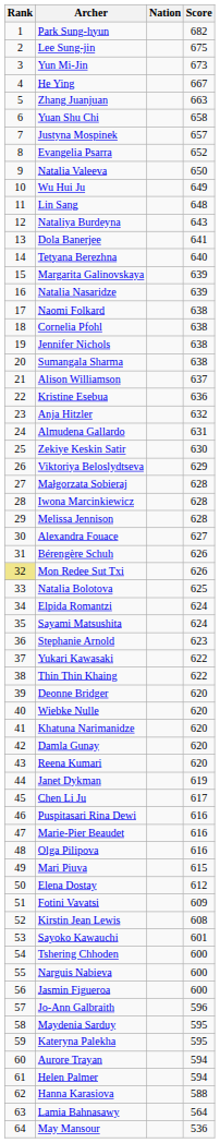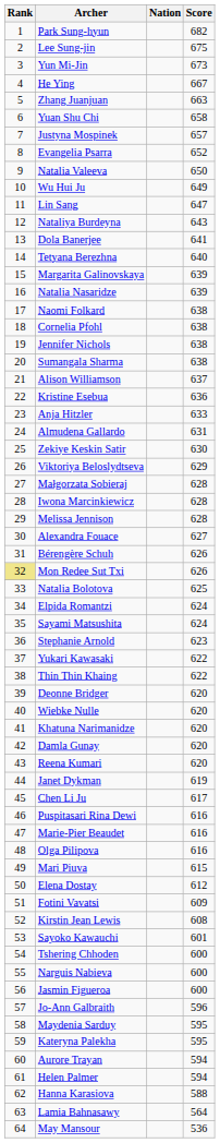 <table class="wikitable sortable" style="text-align:center">
 <tr>
 <th>Rank</th>
 <th>Archer</th>
 <th>Nation</th>
 <th>Score</th>
 </tr>
 <tr>
 <td>1</td>
 <td align=left><a href='#'>Park Sung-hyun</a></td>
 <td align=left></td>
 <td>682</td>
 </tr>
 <tr>
 <td>2</td>
 <td align=left><a href='#'>Lee Sung-jin</a></td>
 <td align=left></td>
 <td>675</td>
 </tr>
 <tr>
 <td>3</td>
 <td align=left><a href='#'>Yun Mi-Jin</a></td>
 <td align=left></td>
 <td>673</td>
 </tr>
 <tr>
 <td>4</td>
 <td align=left><a href='#'>He Ying</a></td>
 <td align=left></td>
 <td>667</td>
 </tr>
 <tr>
 <td>5</td>
 <td align=left><a href='#'>Zhang Juanjuan</a></td>
 <td align=left></td>
 <td>663</td>
 </tr>
 <tr>
 <td>6</td>
 <td align=left><a href='#'>Yuan Shu Chi</a></td>
 <td align=left></td>
 <td>658</td>
 </tr>
 <tr>
 <td>7</td>
 <td align=left><a href='#'>Justyna Mospinek</a></td>
 <td align=left></td>
 <td>657</td>
 </tr>
 <tr>
 <td>8</td>
 <td align=left><a href='#'>Evangelia Psarra</a></td>
 <td align=left></td>
 <td>652</td>
 </tr>
 <tr>
 <td>9</td>
 <td align=left><a href='#'>Natalia Valeeva</a></td>
 <td align=left></td>
 <td>650</td>
 </tr>
 <tr>
 <td>10</td>
 <td align=left><a href='#'>Wu Hui Ju</a></td>
 <td align=left></td>
 <td>649</td>
 </tr>
 <tr>
 <td>11</td>
 <td align=left><a href='#'>Lin Sang</a></td>
 <td align=left></td>
-<td>648</td>
+<td>647</td>
 </tr>
 <tr>
 <td>12</td>
 <td align=left><a href='#'>Nataliya Burdeyna</a></td>
 <td align=left></td>
 <td>643</td>
 </tr>
 <tr>
 <td>13</td>
 <td align=left><a href='#'>Dola Banerjee</a></td>
 <td align=left></td>
 <td>641</td>
 </tr>
 <tr>
 <td>14</td>
 <td align=left><a href='#'>Tetyana Berezhna</a></td>
 <td align=left></td>
 <td>640</td>
 </tr>
 <tr>
 <td>15</td>
 <td align=left><a href='#'>Margarita Galinovskaya</a></td>
 <td align=left></td>
 <td>639</td>
 </tr>
 <tr>
 <td>16</td>
 <td align=left><a href='#'>Natalia Nasaridze</a></td>
 <td align=left></td>
 <td>639</td>
 </tr>
 <tr>
 <td>17</td>
 <td align=left><a href='#'>Naomi Folkard</a></td>
 <td align=left></td>
 <td>638</td>
 </tr>
 <tr>
 <td>18</td>
 <td align=left><a href='#'>Cornelia Pfohl</a></td>
 <td align=left></td>
 <td>638</td>
 </tr>
 <tr>
 <td>19</td>
 <td align=left><a href='#'>Jennifer Nichols</a></td>
 <td align=left></td>
 <td>638</td>
 </tr>
 <tr>
 <td>20</td>
 <td align=left><a href='#'>Sumangala Sharma</a></td>
 <td align=left></td>
 <td>638</td>
 </tr>
 <tr>
 <td>21</td>
 <td align=left><a href='#'>Alison Williamson</a></td>
 <td align=left></td>
 <td>637</td>
 </tr>
 <tr>
 <td>22</td>
 <td align=left><a href='#'>Kristine Esebua</a></td>
 <td align=left></td>
 <td>636</td>
 </tr>
 <tr>
 <td>23</td>
 <td align=left><a href='#'>Anja Hitzler</a></td>
 <td align=left></td>
-<td>632</td>
+<td>633</td>
 </tr>
 <tr>
 <td>24</td>
 <td align=left><a href='#'>Almudena Gallardo</a></td>
 <td align=left></td>
 <td>631</td>
 </tr>
 <tr>
 <td>25</td>
 <td align=left><a href='#'>Zekiye Keskin Satir</a></td>
 <td align=left></td>
 <td>630</td>
 </tr>
 <tr>
 <td>26</td>
 <td align=left><a href='#'>Viktoriya Beloslydtseva</a></td>
 <td align=left></td>
 <td>629</td>
 </tr>
 <tr>
 <td>27</td>
 <td align=left><a href='#'>Małgorzata Sobieraj</a></td>
 <td align=left></td>
 <td>628</td>
 </tr>
 <tr>
 <td>28</td>
 <td align=left><a href='#'>Iwona Marcinkiewicz</a></td>
 <td align=left></td>
 <td>628</td>
 </tr>
 <tr>
 <td>29</td>
 <td align=left><a href='#'>Melissa Jennison</a></td>
 <td align=left></td>
 <td>628</td>
 </tr>
 <tr>
 <td>30</td>
 <td align=left><a href='#'>Alexandra Fouace</a></td>
 <td align=left></td>
 <td>627</td>
 </tr>
 <tr>
 <td>31</td>
 <td align=left><a href='#'>Bérengère Schuh</a></td>
 <td align=left></td>
 <td>626</td>
 </tr>
 <tr>
 <td style="background: khaki;">32</td>
 <td align=left><a href='#'>Mon Redee Sut Txi</a></td>
 <td align=left></td>
 <td>626</td>
 </tr>
 <tr>
 <td>33</td>
 <td align=left><a href='#'>Natalia Bolotova</a></td>
 <td align=left></td>
 <td>625</td>
 </tr>
 <tr>
 <td>34</td>
 <td align=left><a href='#'>Elpida Romantzi</a></td>
 <td align=left></td>
 <td>624</td>
 </tr>
 <tr>
 <td>35</td>
 <td align=left><a href='#'>Sayami Matsushita</a></td>
 <td align=left></td>
 <td>624</td>
 </tr>
 <tr>
 <td>36</td>
 <td align=left><a href='#'>Stephanie Arnold</a></td>
 <td align=left></td>
 <td>623</td>
 </tr>
 <tr>
 <td>37</td>
 <td align=left><a href='#'>Yukari Kawasaki</a></td>
 <td align=left></td>
 <td>622</td>
 </tr>
 <tr>
 <td>38</td>
 <td align=left><a href='#'>Thin Thin Khaing</a></td>
 <td align=left></td>
 <td>622</td>
 </tr>
 <tr>
 <td>39</td>
 <td align=left><a href='#'>Deonne Bridger</a></td>
 <td align=left></td>
 <td>620</td>
 </tr>
 <tr>
 <td>40</td>
 <td align=left><a href='#'>Wiebke Nulle</a></td>
 <td align=left></td>
 <td>620</td>
 </tr>
 <tr>
 <td>41</td>
 <td align=left><a href='#'>Khatuna Narimanidze</a></td>
 <td align=left></td>
 <td>620</td>
 </tr>
 <tr>
 <td>42</td>
 <td align=left><a href='#'>Damla Gunay</a></td>
 <td align=left></td>
 <td>620</td>
 </tr>
 <tr>
 <td>43</td>
 <td align=left><a href='#'>Reena Kumari</a></td>
 <td align=left></td>
 <td>620</td>
 </tr>
 <tr>
 <td>44</td>
 <td align=left><a href='#'>Janet Dykman</a></td>
 <td align=left></td>
 <td>619</td>
 </tr>
 <tr>
 <td>45</td>
 <td align=left><a href='#'>Chen Li Ju</a></td>
 <td align=left></td>
 <td>617</td>
 </tr>
 <tr>
 <td>46</td>
 <td align=left><a href='#'>Puspitasari Rina Dewi</a></td>
 <td align=left></td>
 <td>616</td>
 </tr>
 <tr>
 <td>47</td>
 <td align=left><a href='#'>Marie-Pier Beaudet</a></td>
 <td align=left></td>
 <td>616</td>
 </tr>
 <tr>
 <td>48</td>
 <td align=left><a href='#'>Olga Pilipova</a></td>
 <td align=left></td>
 <td>616</td>
 </tr>
 <tr>
 <td>49</td>
 <td align=left><a href='#'>Mari Piuva</a></td>
 <td align=left></td>
 <td>615</td>
 </tr>
 <tr>
 <td>50</td>
 <td align=left><a href='#'>Elena Dostay</a></td>
 <td align=left></td>
 <td>612</td>
 </tr>
 <tr>
 <td>51</td>
 <td align=left><a href='#'>Fotini Vavatsi</a></td>
 <td align=left></td>
 <td>609</td>
 </tr>
 <tr>
 <td>52</td>
 <td align=left><a href='#'>Kirstin Jean Lewis</a></td>
 <td align=left></td>
 <td>608</td>
 </tr>
 <tr>
 <td>53</td>
 <td align=left><a href='#'>Sayoko Kawauchi</a></td>
 <td align=left></td>
 <td>601</td>
 </tr>
 <tr>
 <td>54</td>
 <td align=left><a href='#'>Tshering Chhoden</a></td>
 <td align=left></td>
 <td>600</td>
 </tr>
 <tr>
 <td>55</td>
 <td align=left><a href='#'>Narguis Nabieva</a></td>
 <td align=left></td>
 <td>600</td>
 </tr>
 <tr>
 <td>56</td>
 <td align=left><a href='#'>Jasmin Figueroa</a></td>
 <td align=left></td>
 <td>600</td>
 </tr>
 <tr>
 <td>57</td>
 <td align=left><a href='#'>Jo-Ann Galbraith</a></td>
 <td align=left></td>
 <td>596</td>
 </tr>
 <tr>
 <td>58</td>
 <td align=left><a href='#'>Maydenia Sarduy</a></td>
 <td align=left></td>
 <td>595</td>
 </tr>
 <tr>
 <td>59</td>
 <td align=left><a href='#'>Kateryna Palekha</a></td>
 <td align=left></td>
 <td>595</td>
 </tr>
 <tr>
 <td>60</td>
 <td align=left><a href='#'>Aurore Trayan</a></td>
 <td align=left></td>
 <td>594</td>
 </tr>
 <tr>
 <td>61</td>
 <td align=left><a href='#'>Helen Palmer</a></td>
 <td align=left></td>
 <td>594</td>
 </tr>
 <tr>
 <td>62</td>
 <td align=left><a href='#'>Hanna Karasiova</a></td>
 <td align=left></td>
 <td>588</td>
 </tr>
 <tr>
 <td>63</td>
 <td align=left><a href='#'>Lamia Bahnasawy</a></td>
 <td align=left></td>
 <td>564</td>
 </tr>
 <tr>
 <td>64</td>
 <td align=left><a href='#'>May Mansour</a></td>
 <td align=left></td>
 <td>536</td>
 </tr>
 </table>
